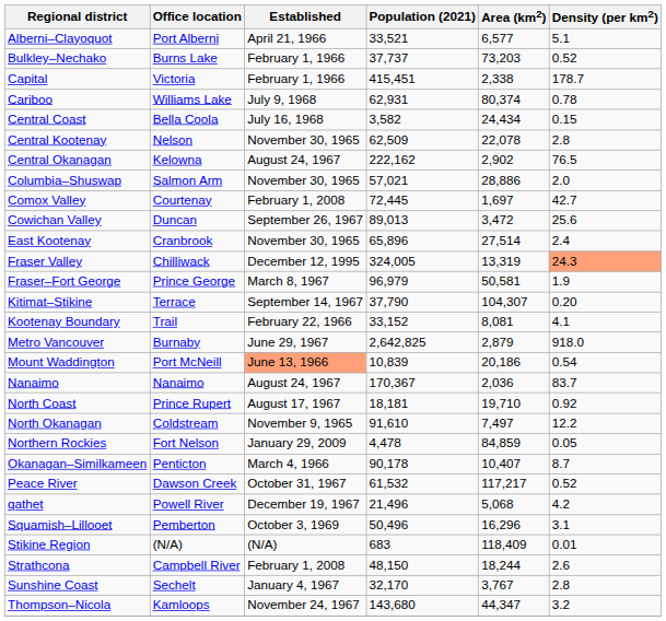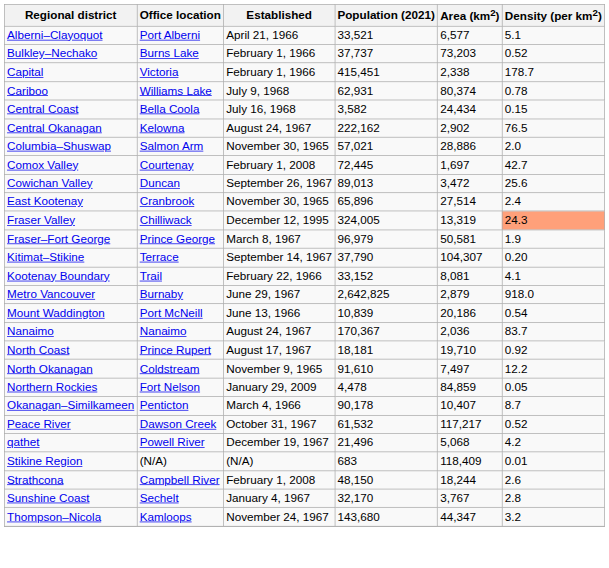 <table class="wikitable sortable">
 <tr>
 <th>Regional district</th>
 <th>Office location</th>
 <th>Established</th>
 <th>Population (2021)</th>
 <th>Area (km<sup>2</sup>)</th>
 <th>Density (per km<sup>2</sup>)<br></th>
 </tr>
 <tr>
 <td><a href='#'>Alberni–Clayoquot</a></td>
 <td><a href='#'>Port Alberni</a></td>
 <td>April 21, 1966</td>
 <td>33,521</td>
 <td>6,577</td>
 <td>5.1</td>
 </tr>
 <tr>
 <td><a href='#'>Bulkley–Nechako</a></td>
 <td><a href='#'>Burns Lake</a></td>
 <td>February 1, 1966</td>
 <td>37,737</td>
 <td>73,203</td>
 <td>0.52</td>
 </tr>
 <tr>
 <td><a href='#'>Capital</a></td>
 <td><a href='#'>Victoria</a></td>
 <td>February 1, 1966</td>
 <td>415,451</td>
 <td>2,338</td>
 <td>178.7</td>
 </tr>
 <tr>
 <td><a href='#'>Cariboo</a></td>
 <td><a href='#'>Williams Lake</a></td>
 <td>July 9, 1968</td>
 <td>62,931</td>
 <td>80,374</td>
 <td>0.78</td>
 </tr>
 <tr>
 <td><a href='#'>Central Coast</a></td>
 <td><a href='#'>Bella Coola</a></td>
 <td>July 16, 1968</td>
 <td>3,582</td>
 <td>24,434</td>
 <td>0.15</td>
-</tr>
-<tr>
-<td><a href='#'>Central Kootenay</a></td>
-<td><a href='#'>Nelson</a></td>
-<td>November 30, 1965</td>
-<td>62,509</td>
-<td>22,078</td>
-<td>2.8</td>
 </tr>
 <tr>
 <td><a href='#'>Central Okanagan</a></td>
 <td><a href='#'>Kelowna</a></td>
 <td>August 24, 1967</td>
 <td>222,162</td>
 <td>2,902</td>
 <td>76.5</td>
 </tr>
 <tr>
 <td><a href='#'>Columbia–Shuswap</a></td>
 <td><a href='#'>Salmon Arm</a></td>
 <td>November 30, 1965</td>
 <td>57,021</td>
 <td>28,886</td>
 <td>2.0</td>
 </tr>
 <tr>
 <td><a href='#'>Comox Valley</a></td>
 <td><a href='#'>Courtenay</a></td>
 <td>February 1, 2008</td>
 <td>72,445</td>
 <td>1,697</td>
 <td>42.7</td>
 </tr>
 <tr>
 <td><a href='#'>Cowichan Valley</a></td>
 <td><a href='#'>Duncan</a></td>
 <td>September 26, 1967</td>
 <td>89,013</td>
 <td>3,472</td>
 <td>25.6</td>
 </tr>
 <tr>
 <td><a href='#'>East Kootenay</a></td>
 <td><a href='#'>Cranbrook</a></td>
 <td>November 30, 1965</td>
 <td>65,896</td>
 <td>27,514</td>
 <td>2.4</td>
 </tr>
 <tr>
 <td><a href='#'>Fraser Valley</a></td>
 <td><a href='#'>Chilliwack</a></td>
 <td>December 12, 1995</td>
 <td>324,005</td>
 <td>13,319</td>
 <td style="background: lightsalmon;">24.3</td>
 </tr>
 <tr>
 <td><a href='#'>Fraser–Fort George</a></td>
 <td><a href='#'>Prince George</a></td>
 <td>March 8, 1967</td>
 <td>96,979</td>
 <td>50,581</td>
 <td>1.9</td>
 </tr>
 <tr>
 <td><a href='#'>Kitimat–Stikine</a></td>
 <td><a href='#'>Terrace</a></td>
 <td>September 14, 1967</td>
 <td>37,790</td>
 <td>104,307</td>
 <td>0.20</td>
 </tr>
 <tr>
 <td><a href='#'>Kootenay Boundary</a></td>
 <td><a href='#'>Trail</a></td>
 <td>February 22, 1966</td>
 <td>33,152</td>
 <td>8,081</td>
 <td>4.1</td>
 </tr>
 <tr>
 <td><a href='#'>Metro Vancouver</a></td>
 <td><a href='#'>Burnaby</a></td>
 <td>June 29, 1967</td>
 <td>2,642,825</td>
 <td>2,879</td>
 <td>918.0</td>
 </tr>
 <tr>
 <td><a href='#'>Mount Waddington</a></td>
 <td><a href='#'>Port McNeill</a></td>
-<td style="background: lightsalmon;">June 13, 1966</td>
+<td>June 13, 1966</td>
 <td>10,839</td>
 <td>20,186</td>
 <td>0.54</td>
 </tr>
 <tr>
 <td><a href='#'>Nanaimo</a></td>
 <td><a href='#'>Nanaimo</a></td>
 <td>August 24, 1967</td>
 <td>170,367</td>
 <td>2,036</td>
 <td>83.7</td>
 </tr>
 <tr>
 <td><a href='#'>North Coast</a></td>
 <td><a href='#'>Prince Rupert</a></td>
 <td>August 17, 1967</td>
 <td>18,181</td>
 <td>19,710</td>
 <td>0.92</td>
 </tr>
 <tr>
 <td><a href='#'>North Okanagan</a></td>
 <td><a href='#'>Coldstream</a></td>
 <td>November 9, 1965</td>
 <td>91,610</td>
 <td>7,497</td>
 <td>12.2</td>
 </tr>
 <tr>
 <td><a href='#'>Northern Rockies</a></td>
 <td><a href='#'>Fort Nelson</a></td>
 <td>January 29, 2009</td>
 <td>4,478</td>
 <td>84,859</td>
 <td>0.05</td>
 </tr>
 <tr>
 <td><a href='#'>Okanagan–Similkameen</a></td>
 <td><a href='#'>Penticton</a></td>
 <td>March 4, 1966</td>
 <td>90,178</td>
 <td>10,407</td>
 <td>8.7</td>
 </tr>
 <tr>
 <td><a href='#'>Peace River</a></td>
 <td><a href='#'>Dawson Creek</a></td>
 <td>October 31, 1967</td>
 <td>61,532</td>
 <td>117,217</td>
 <td>0.52</td>
 </tr>
 <tr>
 <td><a href='#'>qathet</a></td>
 <td><a href='#'>Powell River</a></td>
 <td>December 19, 1967</td>
 <td>21,496</td>
 <td>5,068</td>
 <td>4.2</td>
 </tr>
 <tr>
-<td><a href='#'>Squamish–Lillooet</a></td>
-<td><a href='#'>Pemberton</a></td>
-<td>October 3, 1969</td>
-<td>50,496</td>
-<td>16,296</td>
-<td>3.1</td>
-</tr>
-<tr>
 <td><a href='#'>Stikine Region</a></td>
 <td>(N/A)</td>
 <td>(N/A)</td>
 <td>683</td>
 <td>118,409</td>
 <td>0.01</td>
 </tr>
 <tr>
 <td><a href='#'>Strathcona</a></td>
 <td><a href='#'>Campbell River</a></td>
 <td>February 1, 2008</td>
 <td>48,150</td>
 <td>18,244</td>
 <td>2.6</td>
 </tr>
 <tr>
 <td><a href='#'>Sunshine Coast</a></td>
 <td><a href='#'>Sechelt</a></td>
 <td>January 4, 1967</td>
 <td>32,170</td>
 <td>3,767</td>
 <td>2.8</td>
 </tr>
 <tr>
 <td><a href='#'>Thompson–Nicola</a></td>
 <td><a href='#'>Kamloops</a></td>
 <td>November 24, 1967</td>
 <td>143,680</td>
 <td>44,347</td>
 <td>3.2</td>
 </tr>
 <tr>
 </tr>
 </table>
